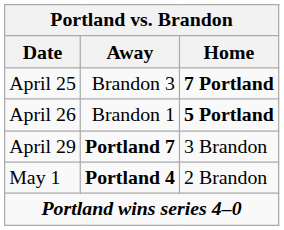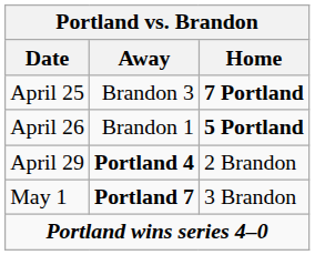 <table class="wikitable">
 <tr>
 <th bgcolor="#DDDDDD" colspan="4">Portland vs. Brandon</th>
 </tr>
 <tr>
 <th>Date</th>
 <th>Away</th>
 <th>Home</th>
 </tr>
 <tr>
 <td>April 25</td>
 <td align="right">Brandon 3</td>
 <td><strong>7 Portland</strong></td>
 </tr>
 <tr>
 <td>April 26</td>
 <td align="right">Brandon 1</td>
 <td><strong>5 Portland</strong></td>
 </tr>
 <tr>
 <td>April 29</td>
-<td align="right"><strong>Portland 7</strong></td>
-<td>3 Brandon</td>
+<td align="right"><strong>Portland 4</strong></td>
+<td>2 Brandon</td>
 </tr>
 <tr>
 <td>May 1</td>
-<td align="right"><strong>Portland 4</strong></td>
-<td>2 Brandon</td>
+<td align="right"><strong>Portland 7</strong></td>
+<td>3 Brandon</td>
 </tr>
 <tr align="center">
 <td colspan="4"><strong><em>Portland wins series 4–0</em></strong></td>
 </tr>
 </table>
